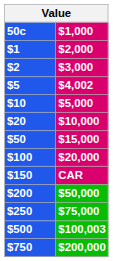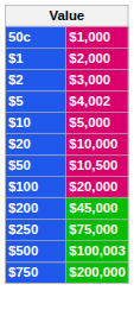 <table class="wikitable"  style=color:#fff;">
 <tr>
 <th colspan="2" style="color:#000;"><strong>Value</strong></th>
 </tr>
 <tr>
 <td style="width:65px; background:#2058eb;"><strong>50c</strong></td>
 <td style="background:#d9006d;"><strong>$1,000</strong></td>
 </tr>
 <tr>
 <td style="background:#2058eb;"><strong>$1</strong></td>
 <td style="background:#d9006d;"><strong>$2,000</strong></td>
 </tr>
 <tr>
 <td style="background:#2058eb;"><strong>$2</strong></td>
 <td style="background:#d9006d;"><strong>$3,000</strong></td>
 </tr>
 <tr>
 <td style="background:#2058eb;"><strong>$5</strong></td>
 <td style="background:#d9006d;"><strong>$4,002</strong></td>
 </tr>
 <tr>
 <td style="background:#2058eb;"><strong>$10</strong></td>
 <td style="background:#d9006d;"><strong>$5,000</strong></td>
 </tr>
 <tr>
 <td style="background:#2058eb;"><strong>$20</strong></td>
 <td style="background:#d9006d;"><strong>$10,000</strong></td>
 </tr>
 <tr>
 <td style="background:#2058eb;"><strong>$50</strong></td>
-<td style="background:#d9006d;"><strong>$15,000</strong></td>
+<td style="background:#d9006d;"><strong>$10,500</strong></td>
 </tr>
 <tr>
 <td style="background:#2058eb;"><strong>$100</strong></td>
 <td style="background:#d9006d;"><strong>$20,000</strong></td>
 </tr>
 <tr>
-<td style="background:#2058eb;"><strong>$150</strong></td>
-<td style="background:#d9006d;"><strong>CAR</strong></td>
-</tr>
-<tr>
 <td style="background:#2058eb;"><strong>$200</strong></td>
-<td style="background:#06bd03;"><strong>$50,000</strong></td>
+<td style="background:#06bd03;"><strong>$45,000</strong></td>
 </tr>
 <tr>
 <td style="background:#2058eb;"><strong>$250</strong></td>
 <td style="background:#06bd03;"><strong>$75,000</strong></td>
 </tr>
 <tr>
 <td style="background:#2058eb;"><strong>$500</strong></td>
 <td style="background:#06bd03;"><strong>$100,003</strong></td>
 </tr>
 <tr>
 <td style="background:#2058eb;"><strong>$750</strong></td>
 <td style="background:#06bd03;"><strong>$200,000</strong></td>
 </tr>
 </table>
